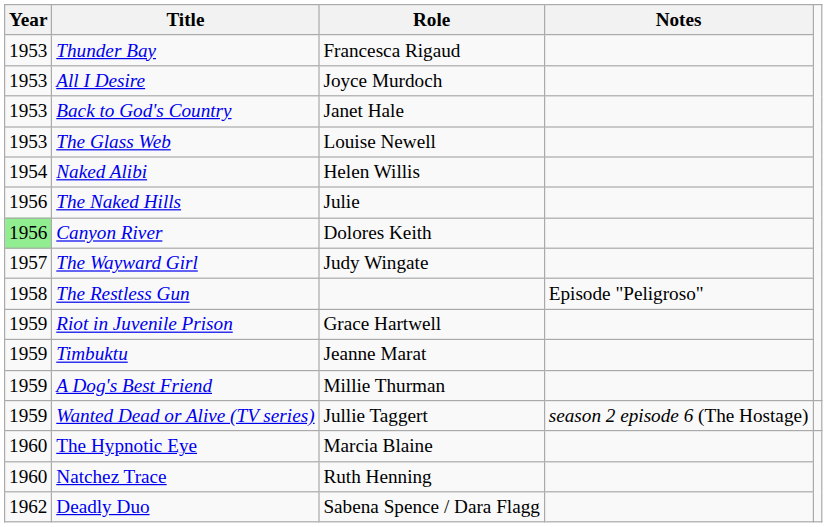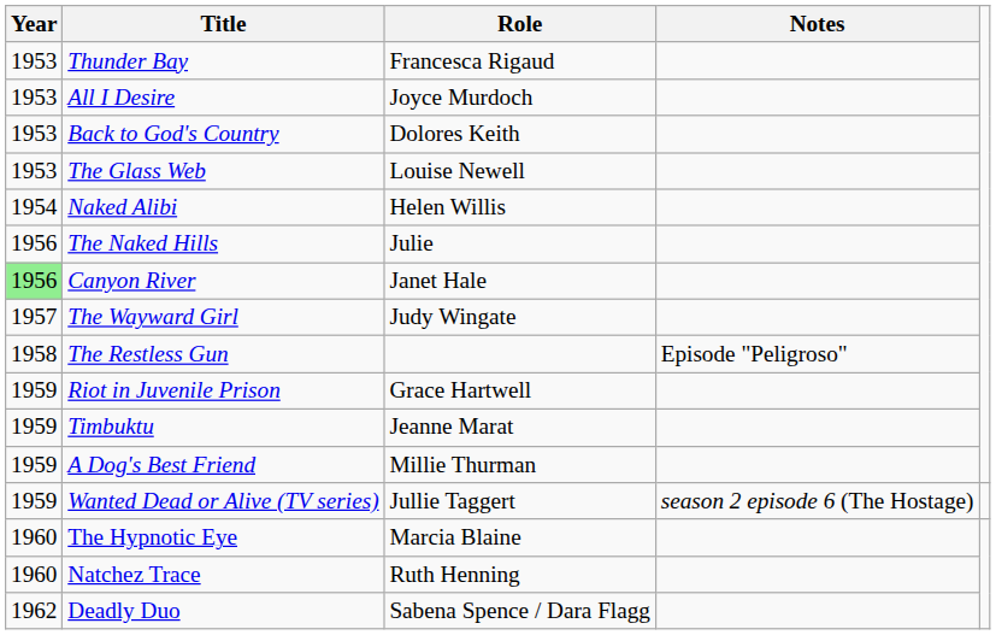 <table class="wikitable">
 <tr>
 <th>Year</th>
 <th>Title</th>
 <th>Role</th>
 <th>Notes</th>
 </tr>
 <tr>
 <td>1953</td>
 <td><em><a href='#'>Thunder Bay</a></em></td>
 <td>Francesca Rigaud</td>
 <td></td>
 </tr>
 <tr>
 <td>1953</td>
 <td><em><a href='#'>All I Desire</a></em></td>
 <td>Joyce Murdoch</td>
 <td></td>
 </tr>
 <tr>
 <td>1953</td>
 <td><em><a href='#'>Back to God's Country</a></em></td>
-<td>Janet Hale</td>
+<td>Dolores Keith</td>
 <td></td>
 </tr>
 <tr>
 <td>1953</td>
 <td><em><a href='#'>The Glass Web</a></em></td>
 <td>Louise Newell</td>
 <td></td>
 </tr>
 <tr>
 <td>1954</td>
 <td><em><a href='#'>Naked Alibi</a></em></td>
 <td>Helen Willis</td>
 <td></td>
 </tr>
 <tr>
 <td>1956</td>
 <td><em><a href='#'>The Naked Hills</a></em></td>
 <td>Julie</td>
 <td></td>
 </tr>
 <tr>
 <td style="background: lightgreen;">1956</td>
 <td><em><a href='#'>Canyon River</a></em></td>
-<td>Dolores Keith</td>
+<td>Janet Hale</td>
 <td></td>
 </tr>
 <tr>
 <td>1957</td>
 <td><em><a href='#'>The Wayward Girl</a></em></td>
 <td>Judy Wingate</td>
 <td></td>
 </tr>
 <tr>
 <td>1958</td>
 <td><em><a href='#'>The Restless Gun</a></em></td>
 <td></td>
 <td>Episode "Peligroso"</td>
 </tr>
 <tr>
 <td>1959</td>
 <td><em><a href='#'>Riot in Juvenile Prison</a></em></td>
 <td>Grace Hartwell</td>
 <td></td>
 </tr>
 <tr>
 <td>1959</td>
 <td><em><a href='#'>Timbuktu</a></em></td>
 <td>Jeanne Marat</td>
 <td></td>
 </tr>
 <tr>
 <td>1959</td>
 <td><em><a href='#'>A Dog's Best Friend</a></em></td>
 <td>Millie Thurman</td>
 <td></td>
 </tr>
 <tr>
 <td>1959</td>
 <td><em><a href='#'>Wanted Dead or Alive (TV series)</a></em></td>
 <td>Jullie Taggert</td>
 <td><em> season 2 episode 6 </em>(The Hostage)<em></td>
 <td></td>
 </tr>
 <tr>
 <td>1960</td>
 <td></em><a href='#'>The Hypnotic Eye</a><em></td>
 <td>Marcia Blaine</td>
 <td></td>
 </tr>
 <tr>
 <td>1960</td>
 <td></em><a href='#'>Natchez Trace</a><em></td>
 <td>Ruth Henning</td>
 <td></td>
 </tr>
 <tr>
 <td>1962</td>
 <td></em><a href='#'>Deadly Duo</a><em></td>
 <td>Sabena Spence / Dara Flagg</td>
 <td></td>
 </tr>
 </table>
